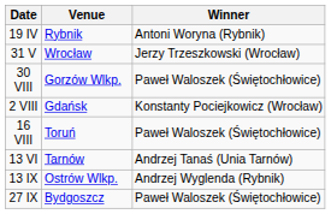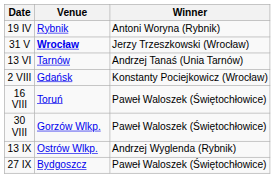 <table class=wikitable>
 <tr>
 <th width=40px>Date</th>
 <th width=110px>Venue</th>
 <th>Winner</th>
 </tr>
 <tr>
 <td align=center>19 IV</td>
 <td><a href='#'>Rybnik</a></td>
 <td>Antoni Woryna (Rybnik)</td>
 </tr>
 <tr>
 <td align=center>31 V</td>
-<td><a href='#'>Wrocław</a></td>
+<td><strong><a href='#'>Wrocław</a></strong></td>
 <td>Jerzy Trzeszkowski (Wrocław)</td>
 </tr>
 <tr>
-<td align=center>30 VIII</td>
-<td><a href='#'>Gorzów Wlkp.</a></td>
-<td>Paweł Waloszek (Świętochłowice)</td>
+<td align=center>13 VI</td>
+<td><a href='#'>Tarnów</a></td>
+<td>Andrzej Tanaś (Unia Tarnów)</td>
 </tr>
 <tr>
 <td align=center>2 VIII</td>
 <td><a href='#'>Gdańsk</a></td>
 <td>Konstanty Pociejkowicz (Wrocław)</td>
 </tr>
 <tr>
 <td align=center>16 VIII</td>
 <td><a href='#'>Toruń</a></td>
 <td>Paweł Waloszek (Świętochłowice)</td>
 </tr>
 <tr>
-<td align=center>13 VI</td>
-<td><a href='#'>Tarnów</a></td>
-<td>Andrzej Tanaś (Unia Tarnów)</td>
+<td align=center>30 VIII</td>
+<td><a href='#'>Gorzów Wlkp.</a></td>
+<td>Paweł Waloszek (Świętochłowice)</td>
 </tr>
 <tr>
 <td align=center>13 IX</td>
 <td><a href='#'>Ostrów Wlkp.</a></td>
 <td>Andrzej Wyglenda (Rybnik)</td>
 </tr>
 <tr>
 <td align=center>27 IX</td>
 <td><a href='#'>Bydgoszcz</a></td>
 <td>Paweł Waloszek (Świętochłowice)</td>
 </tr>
 </table>
